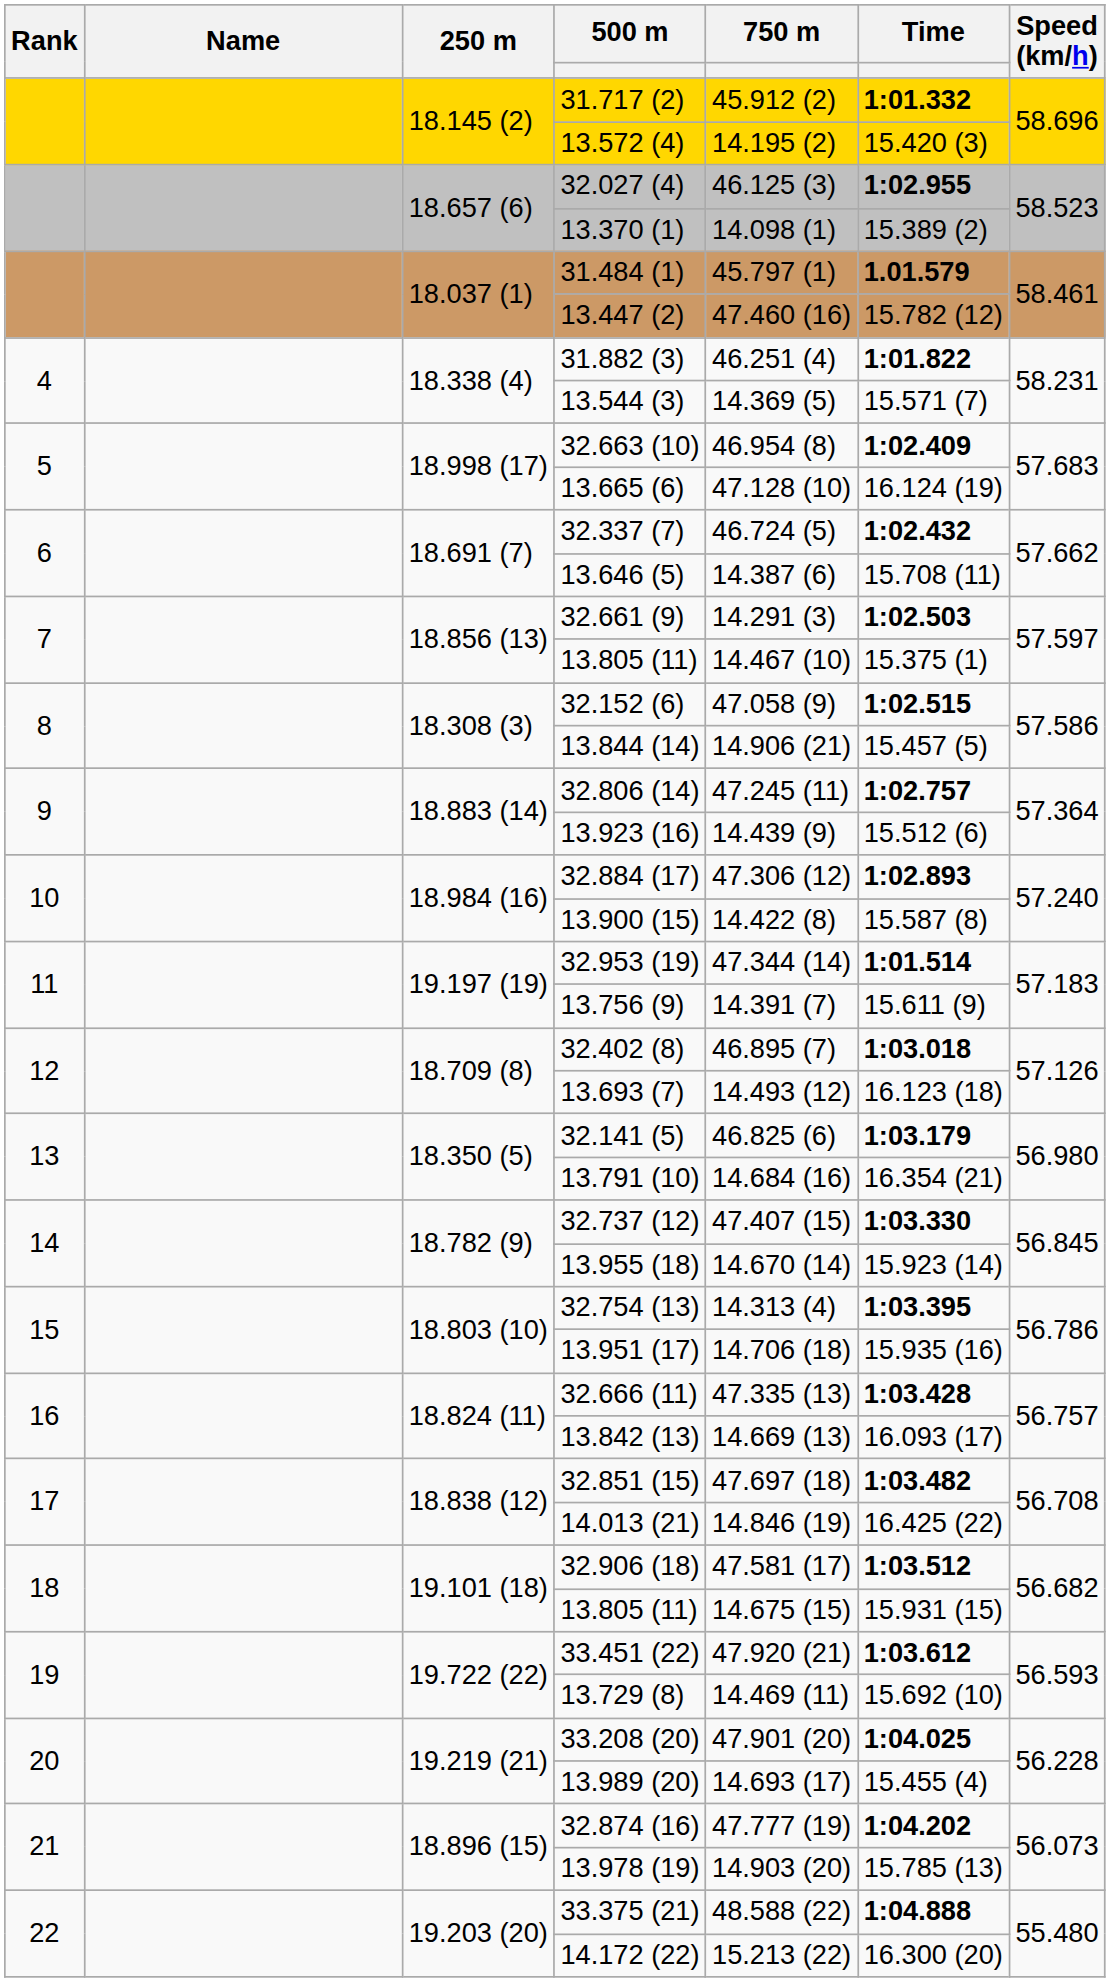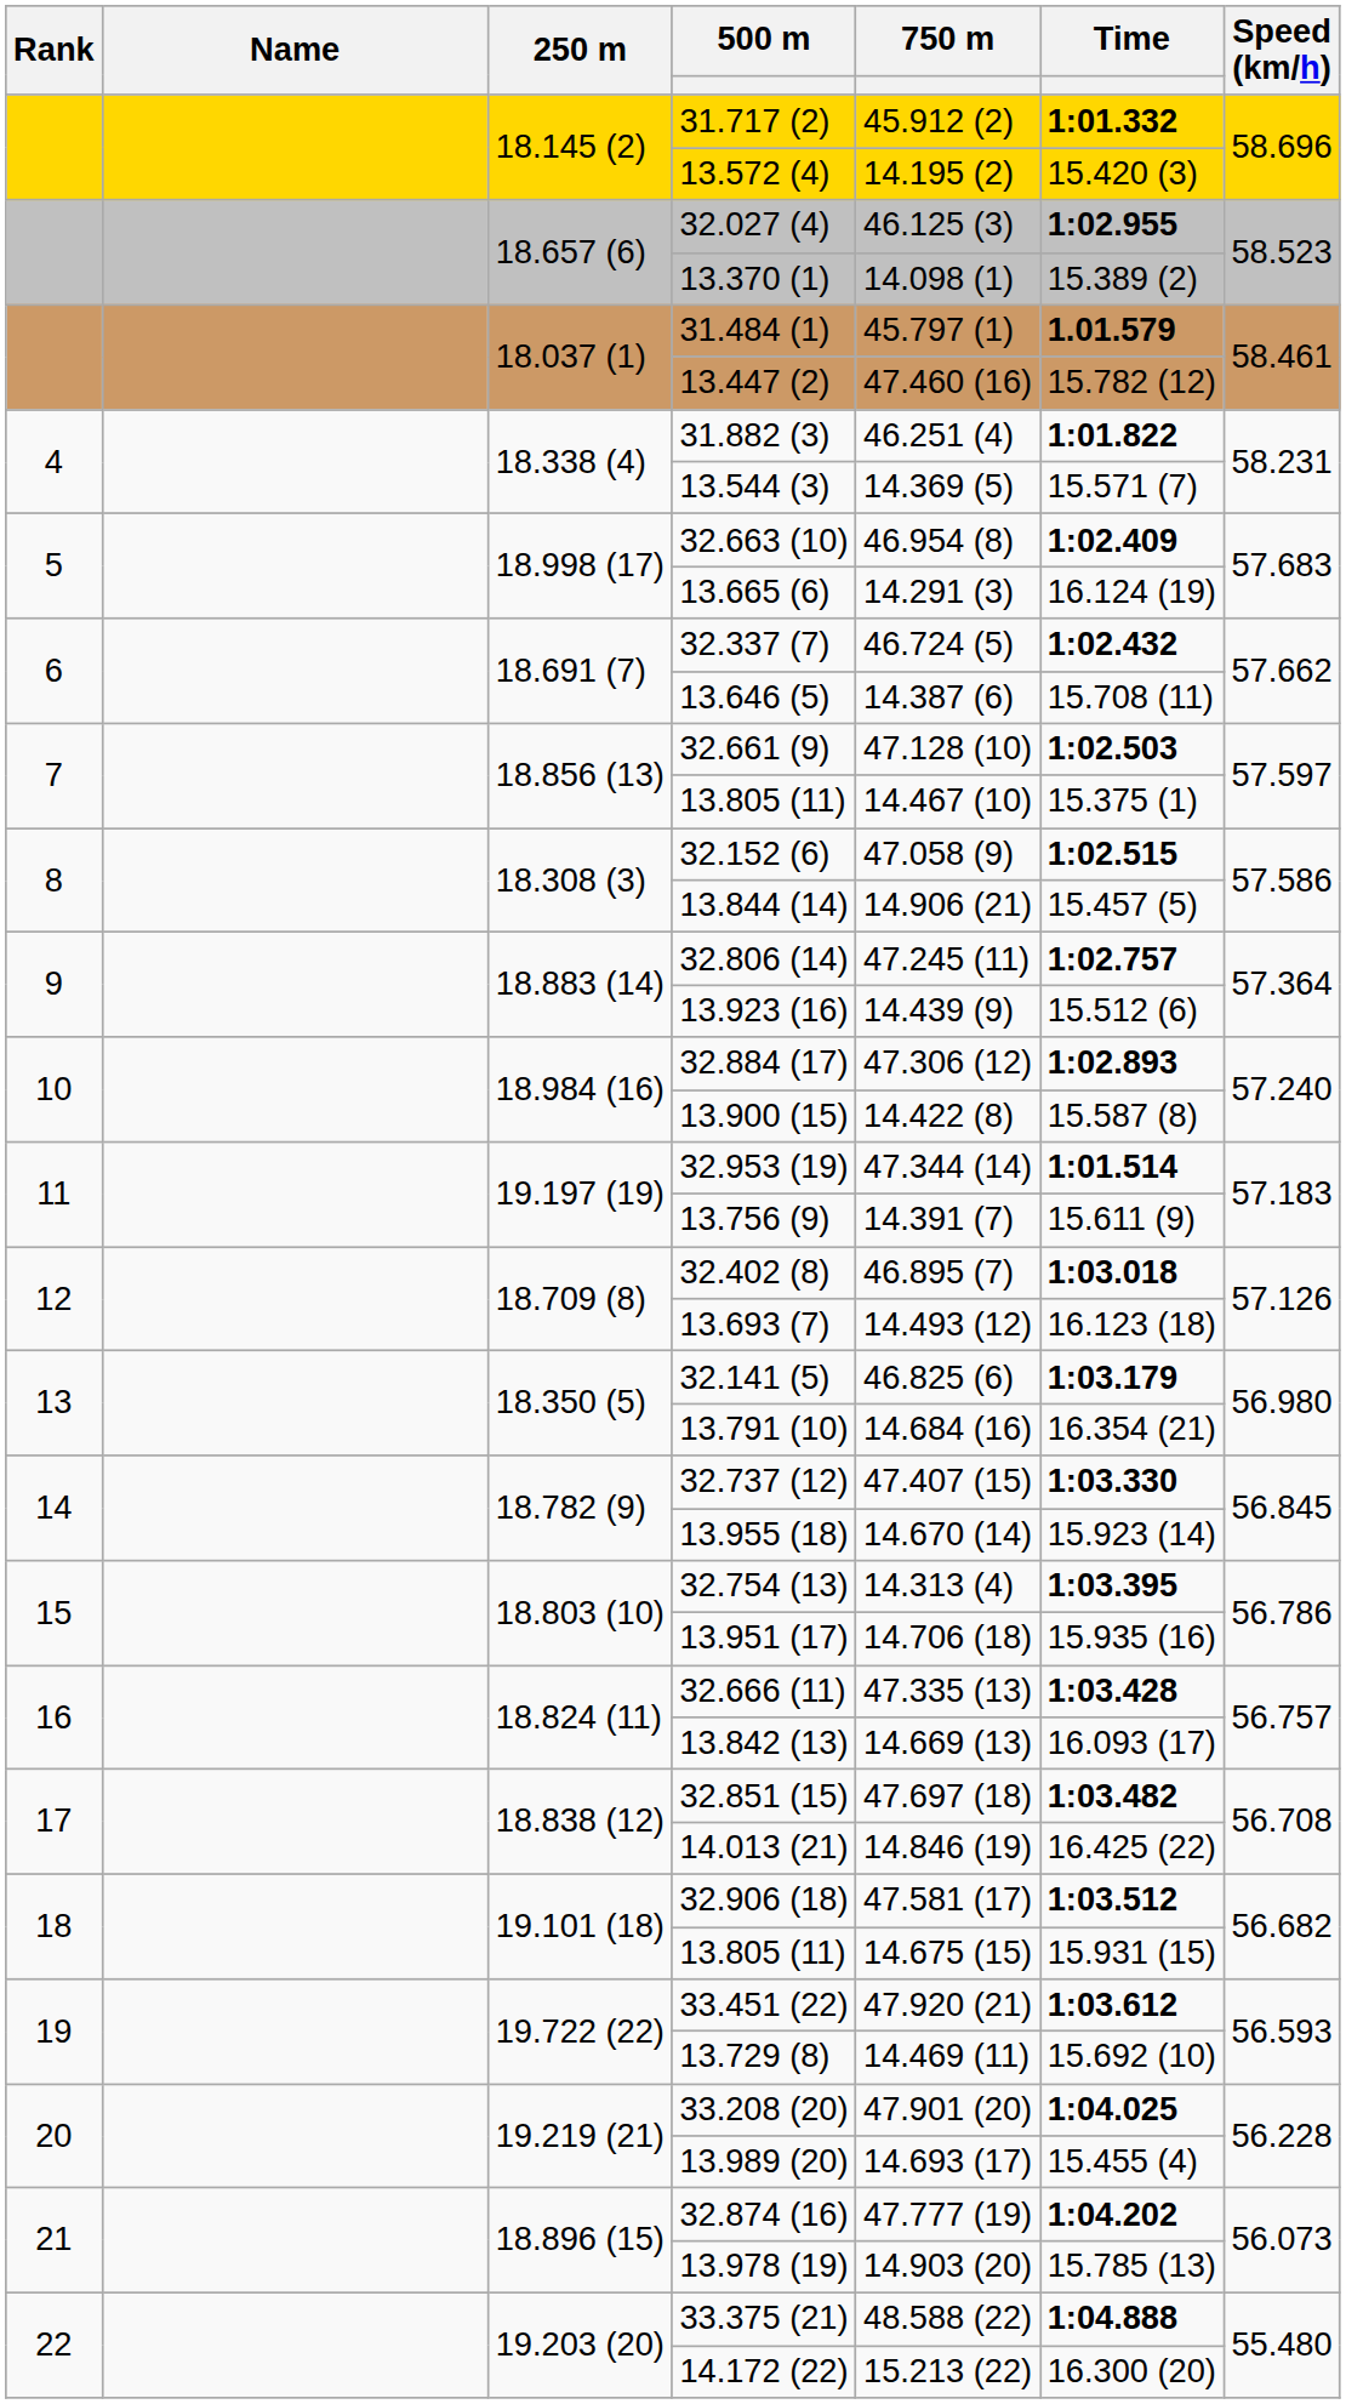 <table class="wikitable">
 <tr>
 <th rowspan=2 width=20>Rank</th>
 <th rowspan=2 width=180>Name</th>
 <th rowspan=2>250 m</th>
 <th>500 m</th>
 <th>750 m</th>
 <th>Time</th>
 <th rowspan=2>Speed<br>(km/<a href='#'>h</a>)</th>
 </tr>
 <tr>
 <th></th>
 <th></th>
 <th></th>
 </tr>
 <tr bgcolor=gold>
 <td align=center rowspan=2></td>
 <td rowspan=2></td>
 <td rowspan=2>18.145 (2)</td>
 <td>31.717 (2)</td>
 <td>45.912 (2)</td>
 <td><strong>1:01.332</strong></td>
 <td rowspan=2>58.696</td>
 </tr>
 <tr bgcolor=gold>
 <td>13.572 (4)</td>
 <td>14.195 (2)</td>
 <td>15.420 (3)</td>
 </tr>
 <tr bgcolor=silver>
 <td align=center rowspan=2></td>
 <td rowspan=2></td>
 <td rowspan=2>18.657 (6)</td>
 <td>32.027 (4)</td>
 <td>46.125 (3)</td>
 <td><strong>1:02.955</strong></td>
 <td rowspan=2>58.523</td>
 </tr>
 <tr bgcolor=silver>
 <td>13.370 (1)</td>
 <td>14.098 (1)</td>
 <td>15.389 (2)</td>
 </tr>
 <tr bgcolor=cc9966>
 <td align=center rowspan=2></td>
 <td rowspan=2></td>
 <td rowspan=2>18.037 (1)</td>
 <td>31.484 (1)</td>
 <td>45.797 (1)</td>
 <td><strong>1.01.579</strong></td>
 <td rowspan=2>58.461</td>
 </tr>
 <tr bgcolor=cc9966>
 <td>13.447 (2)</td>
 <td>47.460 (16)</td>
 <td>15.782 (12)</td>
 </tr>
 <tr>
 <td align=center rowspan=2>4</td>
 <td rowspan=2></td>
 <td rowspan=2>18.338 (4)</td>
 <td>31.882 (3)</td>
 <td>46.251 (4)</td>
 <td><strong>1:01.822</strong></td>
 <td rowspan=2>58.231</td>
 </tr>
 <tr>
 <td>13.544 (3)</td>
 <td>14.369 (5)</td>
 <td>15.571 (7)</td>
 </tr>
 <tr>
 <td align=center rowspan=2>5</td>
 <td rowspan=2></td>
 <td rowspan=2>18.998 (17)</td>
 <td>32.663 (10)</td>
 <td>46.954 (8)</td>
 <td><strong>1:02.409</strong></td>
 <td rowspan=2>57.683</td>
 </tr>
 <tr>
 <td>13.665 (6)</td>
-<td>47.128 (10)</td>
+<td>14.291 (3)</td>
 <td>16.124 (19)</td>
 </tr>
 <tr>
 <td align=center rowspan=2>6</td>
 <td rowspan=2></td>
 <td rowspan=2>18.691 (7)</td>
 <td>32.337 (7)</td>
 <td>46.724 (5)</td>
 <td><strong>1:02.432</strong></td>
 <td rowspan=2>57.662</td>
 </tr>
 <tr>
 <td>13.646 (5)</td>
 <td>14.387 (6)</td>
 <td>15.708 (11)</td>
 </tr>
 <tr>
 <td align=center rowspan=2>7</td>
 <td rowspan=2></td>
 <td rowspan=2>18.856 (13)</td>
 <td>32.661 (9)</td>
-<td>14.291 (3)</td>
+<td>47.128 (10)</td>
 <td><strong>1:02.503</strong></td>
 <td rowspan=2>57.597</td>
 </tr>
 <tr>
 <td>13.805 (11)</td>
 <td>14.467 (10)</td>
 <td>15.375 (1)</td>
 </tr>
 <tr>
 <td align=center rowspan=2>8</td>
 <td rowspan=2></td>
 <td rowspan=2>18.308 (3)</td>
 <td>32.152 (6)</td>
 <td>47.058 (9)</td>
 <td><strong>1:02.515</strong></td>
 <td rowspan=2>57.586</td>
 </tr>
 <tr>
 <td>13.844 (14)</td>
 <td>14.906 (21)</td>
 <td>15.457 (5)</td>
 </tr>
 <tr>
 <td align=center rowspan=2>9</td>
 <td rowspan=2></td>
 <td rowspan=2>18.883 (14)</td>
 <td>32.806 (14)</td>
 <td>47.245 (11)</td>
 <td><strong>1:02.757</strong></td>
 <td rowspan=2>57.364</td>
 </tr>
 <tr>
 <td>13.923 (16)</td>
 <td>14.439 (9)</td>
 <td>15.512 (6)</td>
 </tr>
 <tr>
 <td align=center rowspan=2>10</td>
 <td rowspan=2></td>
 <td rowspan=2>18.984 (16)</td>
 <td>32.884 (17)</td>
 <td>47.306 (12)</td>
 <td><strong>1:02.893</strong></td>
 <td rowspan=2>57.240</td>
 </tr>
 <tr>
 <td>13.900 (15)</td>
 <td>14.422 (8)</td>
 <td>15.587 (8)</td>
 </tr>
 <tr>
 <td align=center rowspan=2>11</td>
 <td rowspan=2></td>
 <td rowspan=2>19.197 (19)</td>
 <td>32.953 (19)</td>
 <td>47.344 (14)</td>
 <td><strong>1:01.514</strong></td>
 <td rowspan=2>57.183</td>
 </tr>
 <tr>
 <td>13.756 (9)</td>
 <td>14.391 (7)</td>
 <td>15.611 (9)</td>
 </tr>
 <tr>
 <td align=center rowspan=2>12</td>
 <td rowspan=2></td>
 <td rowspan=2>18.709 (8)</td>
 <td>32.402 (8)</td>
 <td>46.895 (7)</td>
 <td><strong>1:03.018</strong></td>
 <td rowspan=2>57.126</td>
 </tr>
 <tr>
 <td>13.693 (7)</td>
 <td>14.493 (12)</td>
 <td>16.123 (18)</td>
 </tr>
 <tr>
 <td align=center rowspan=2>13</td>
 <td rowspan=2></td>
 <td rowspan=2>18.350 (5)</td>
 <td>32.141 (5)</td>
 <td>46.825 (6)</td>
 <td><strong>1:03.179</strong></td>
 <td rowspan=2>56.980</td>
 </tr>
 <tr>
 <td>13.791 (10)</td>
 <td>14.684 (16)</td>
 <td>16.354 (21)</td>
 </tr>
 <tr>
 <td align=center rowspan=2>14</td>
 <td rowspan=2></td>
 <td rowspan=2>18.782 (9)</td>
 <td>32.737 (12)</td>
 <td>47.407 (15)</td>
 <td><strong>1:03.330</strong></td>
 <td rowspan=2>56.845</td>
 </tr>
 <tr>
 <td>13.955 (18)</td>
 <td>14.670 (14)</td>
 <td>15.923 (14)</td>
 </tr>
 <tr>
 <td align=center rowspan=2>15</td>
 <td rowspan=2></td>
 <td rowspan=2>18.803 (10)</td>
 <td>32.754 (13)</td>
 <td>14.313 (4)</td>
 <td><strong>1:03.395</strong></td>
 <td rowspan=2>56.786</td>
 </tr>
 <tr>
 <td>13.951 (17)</td>
 <td>14.706 (18)</td>
 <td>15.935 (16)</td>
 </tr>
 <tr>
 <td align=center rowspan=2>16</td>
 <td rowspan=2></td>
 <td rowspan=2>18.824 (11)</td>
 <td>32.666 (11)</td>
 <td>47.335 (13)</td>
 <td><strong>1:03.428</strong></td>
 <td rowspan=2>56.757</td>
 </tr>
 <tr>
 <td>13.842 (13)</td>
 <td>14.669 (13)</td>
 <td>16.093 (17)</td>
 </tr>
 <tr>
 <td align=center rowspan=2>17</td>
 <td rowspan=2></td>
 <td rowspan=2>18.838 (12)</td>
 <td>32.851 (15)</td>
 <td>47.697 (18)</td>
 <td><strong>1:03.482</strong></td>
 <td rowspan=2>56.708</td>
 </tr>
 <tr>
 <td>14.013 (21)</td>
 <td>14.846 (19)</td>
 <td>16.425 (22)</td>
 </tr>
 <tr>
 <td align=center rowspan=2>18</td>
 <td rowspan=2></td>
 <td rowspan=2>19.101 (18)</td>
 <td>32.906 (18)</td>
 <td>47.581 (17)</td>
 <td><strong>1:03.512</strong></td>
 <td rowspan=2>56.682</td>
 </tr>
 <tr>
 <td>13.805 (11)</td>
 <td>14.675 (15)</td>
 <td>15.931 (15)</td>
 </tr>
 <tr>
 <td align=center rowspan=2>19</td>
 <td rowspan=2></td>
 <td rowspan=2>19.722 (22)</td>
 <td>33.451 (22)</td>
 <td>47.920 (21)</td>
 <td><strong>1:03.612</strong></td>
 <td rowspan=2>56.593</td>
 </tr>
 <tr>
 <td>13.729 (8)</td>
 <td>14.469 (11)</td>
 <td>15.692 (10)</td>
 </tr>
 <tr>
 <td align=center rowspan=2>20</td>
 <td rowspan=2></td>
 <td rowspan=2>19.219 (21)</td>
 <td>33.208 (20)</td>
 <td>47.901 (20)</td>
 <td><strong>1:04.025</strong></td>
 <td rowspan=2>56.228</td>
 </tr>
 <tr>
 <td>13.989 (20)</td>
 <td>14.693 (17)</td>
 <td>15.455 (4)</td>
 </tr>
 <tr>
 <td align=center rowspan=2>21</td>
 <td rowspan=2></td>
 <td rowspan=2>18.896 (15)</td>
 <td>32.874 (16)</td>
 <td>47.777 (19)</td>
 <td><strong>1:04.202</strong></td>
 <td rowspan=2>56.073</td>
 </tr>
 <tr>
 <td>13.978 (19)</td>
 <td>14.903 (20)</td>
 <td>15.785 (13)</td>
 </tr>
 <tr>
 <td align=center rowspan=2>22</td>
 <td rowspan=2></td>
 <td rowspan=2>19.203 (20)</td>
 <td>33.375 (21)</td>
 <td>48.588 (22)</td>
 <td><strong>1:04.888</strong></td>
 <td rowspan=2>55.480</td>
 </tr>
 <tr>
 <td>14.172 (22)</td>
 <td>15.213 (22)</td>
 <td>16.300 (20)</td>
 </tr>
 </table>
